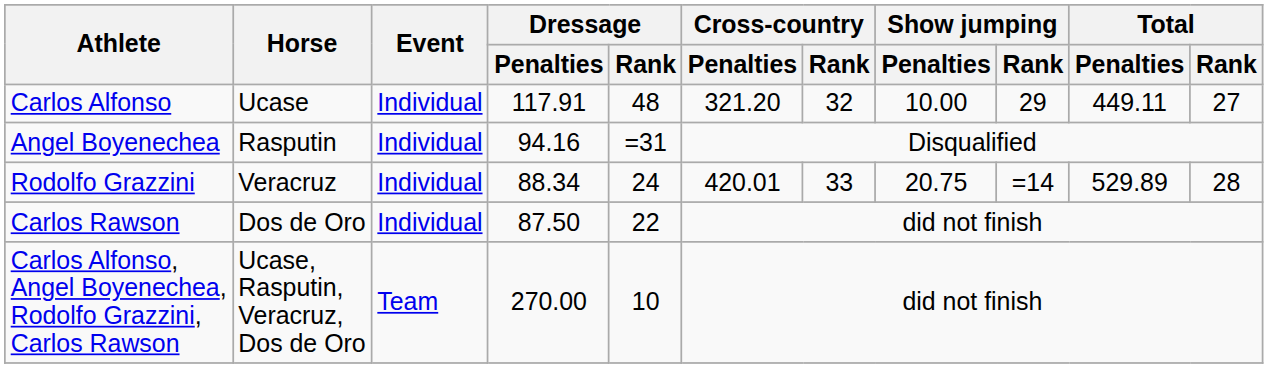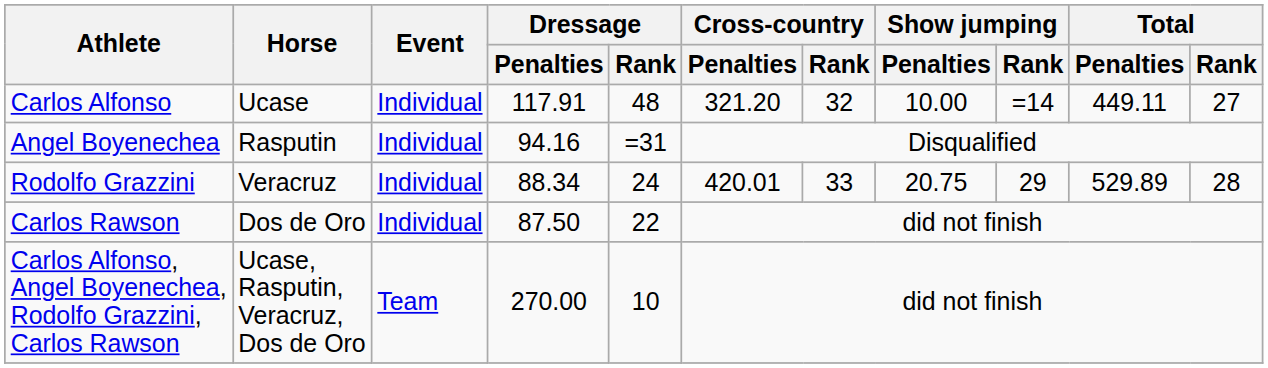 <table class=wikitable style="font-size:90%">
 <tr>
 <th rowspan="2">Athlete</th>
 <th rowspan="2">Horse</th>
 <th rowspan="2">Event</th>
 <th colspan="2">Dressage</th>
 <th colspan="2">Cross-country</th>
 <th colspan="2">Show jumping</th>
 <th colspan="2">Total</th>
 </tr>
 <tr>
 <th>Penalties</th>
 <th>Rank</th>
 <th>Penalties</th>
 <th>Rank</th>
 <th>Penalties</th>
 <th>Rank</th>
 <th>Penalties</th>
 <th>Rank</th>
 </tr>
 <tr>
 <td><a href='#'>Carlos Alfonso</a></td>
 <td>Ucase</td>
 <td><a href='#'>Individual</a></td>
 <td align="center">117.91</td>
 <td align="center">48</td>
 <td align="center">321.20</td>
 <td align="center">32</td>
 <td align="center">10.00</td>
-<td align="center">29</td>
+<td align="center">=14</td>
 <td align="center">449.11</td>
 <td align="center">27</td>
 </tr>
 <tr>
 <td><a href='#'>Angel Boyenechea</a></td>
 <td>Rasputin</td>
 <td><a href='#'>Individual</a></td>
 <td align="center">94.16</td>
 <td align="center">=31</td>
 <td align="center" colspan=6>Disqualified</td>
 </tr>
 <tr>
 <td><a href='#'>Rodolfo Grazzini</a></td>
 <td>Veracruz</td>
 <td><a href='#'>Individual</a></td>
 <td align="center">88.34</td>
 <td align="center">24</td>
 <td align="center">420.01</td>
 <td align="center">33</td>
 <td align="center">20.75</td>
-<td align="center">=14</td>
+<td align="center">29</td>
 <td align="center">529.89</td>
 <td align="center">28</td>
 </tr>
 <tr>
 <td><a href='#'>Carlos Rawson</a></td>
 <td>Dos de Oro</td>
 <td><a href='#'>Individual</a></td>
 <td align="center">87.50</td>
 <td align="center">22</td>
 <td align="center" colspan=6>did not finish</td>
 </tr>
 <tr>
 <td><a href='#'>Carlos Alfonso</a>,<br><a href='#'>Angel Boyenechea</a>,<br><a href='#'>Rodolfo Grazzini</a>,<br><a href='#'>Carlos Rawson</a></td>
 <td>Ucase,<br>Rasputin,<br>Veracruz,<br>Dos de Oro</td>
 <td><a href='#'>Team</a></td>
 <td align="center">270.00</td>
 <td align="center">10</td>
 <td align="center" colspan=6>did not finish</td>
 </tr>
 </table>
